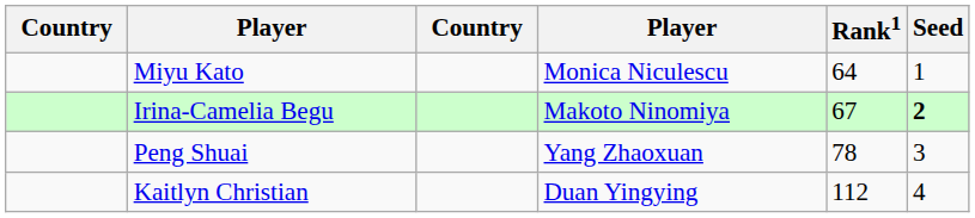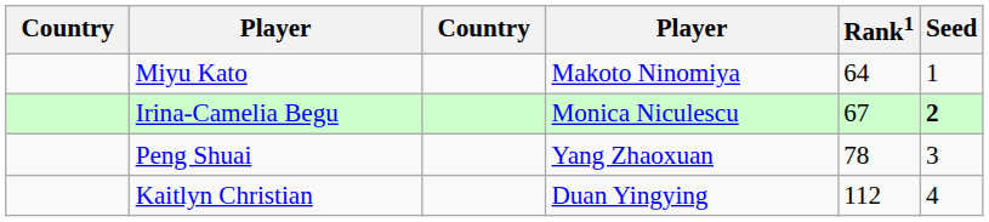 <table class="sortable wikitable">
 <tr>
 <th style="width:70px;">Country</th>
 <th style="width:175px;">Player</th>
 <th style="width:70px;">Country</th>
 <th style="width:175px;">Player</th>
 <th>Rank<sup>1</sup></th>
 <th>Seed</th>
 </tr>
 <tr>
 <td></td>
 <td><a href='#'>Miyu Kato</a></td>
 <td></td>
-<td><a href='#'>Monica Niculescu</a></td>
+<td><a href='#'>Makoto Ninomiya</a></td>
 <td>64</td>
 <td>1</td>
 </tr>
 <tr style="background:#cfc;">
 <td></td>
 <td><a href='#'>Irina-Camelia Begu</a></td>
 <td></td>
-<td><a href='#'>Makoto Ninomiya</a></td>
+<td><a href='#'>Monica Niculescu</a></td>
 <td>67</td>
 <td><strong>2</strong></td>
 </tr>
 <tr>
 <td></td>
 <td><a href='#'>Peng Shuai</a></td>
 <td></td>
 <td><a href='#'>Yang Zhaoxuan</a></td>
 <td>78</td>
 <td>3</td>
 </tr>
 <tr>
 <td></td>
 <td><a href='#'>Kaitlyn Christian</a></td>
 <td></td>
 <td><a href='#'>Duan Yingying</a></td>
 <td>112</td>
 <td>4</td>
 </tr>
 </table>
